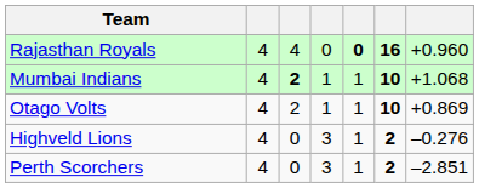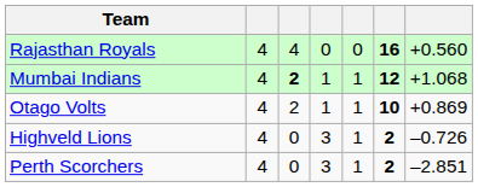 <table class="wikitable" style="text-align: center">
 <tr>
 <th style="width:200px">Team</th>
 <th style="width:20px"></th>
 <th style="width:20px"></th>
 <th style="width:20px"></th>
 <th style="width:20px"></th>
 <th style="width:20px"></th>
 <th style="width:50px"></th>
 </tr>
 <tr style="background:#cfc">
 <td style="text-align:left"><a href='#'>Rajasthan Royals</a></td>
 <td>4</td>
 <td>4</td>
 <td>0</td>
-<td><strong>0</strong></td>
+<td>0</td>
 <td><strong>16</strong></td>
-<td>+0.960</td>
+<td>+0.560</td>
 </tr>
 <tr style="background:#cfc">
 <td style="text-align:left"><a href='#'>Mumbai Indians</a></td>
 <td>4</td>
 <td><strong>2</strong></td>
 <td>1</td>
 <td>1</td>
-<td><strong>10</strong></td>
+<td><strong>12</strong></td>
 <td>+1.068</td>
 </tr>
 <tr style="background:#red">
 <td style="text-align:left"><a href='#'>Otago Volts</a></td>
 <td>4</td>
 <td>2</td>
 <td>1</td>
 <td>1</td>
 <td><strong>10</strong></td>
 <td>+0.869</td>
 </tr>
 <tr style="background:#red">
 <td style="text-align:left"><a href='#'>Highveld Lions</a></td>
 <td>4</td>
 <td>0</td>
 <td>3</td>
 <td>1</td>
 <td><strong>2</strong></td>
-<td>–0.276</td>
+<td>–0.726</td>
 </tr>
 <tr style="background:#red">
 <td style="text-align:left"><a href='#'>Perth Scorchers</a></td>
 <td>4</td>
 <td>0</td>
 <td>3</td>
 <td>1</td>
 <td><strong>2</strong></td>
 <td>–2.851</td>
 </tr>
 </table>
